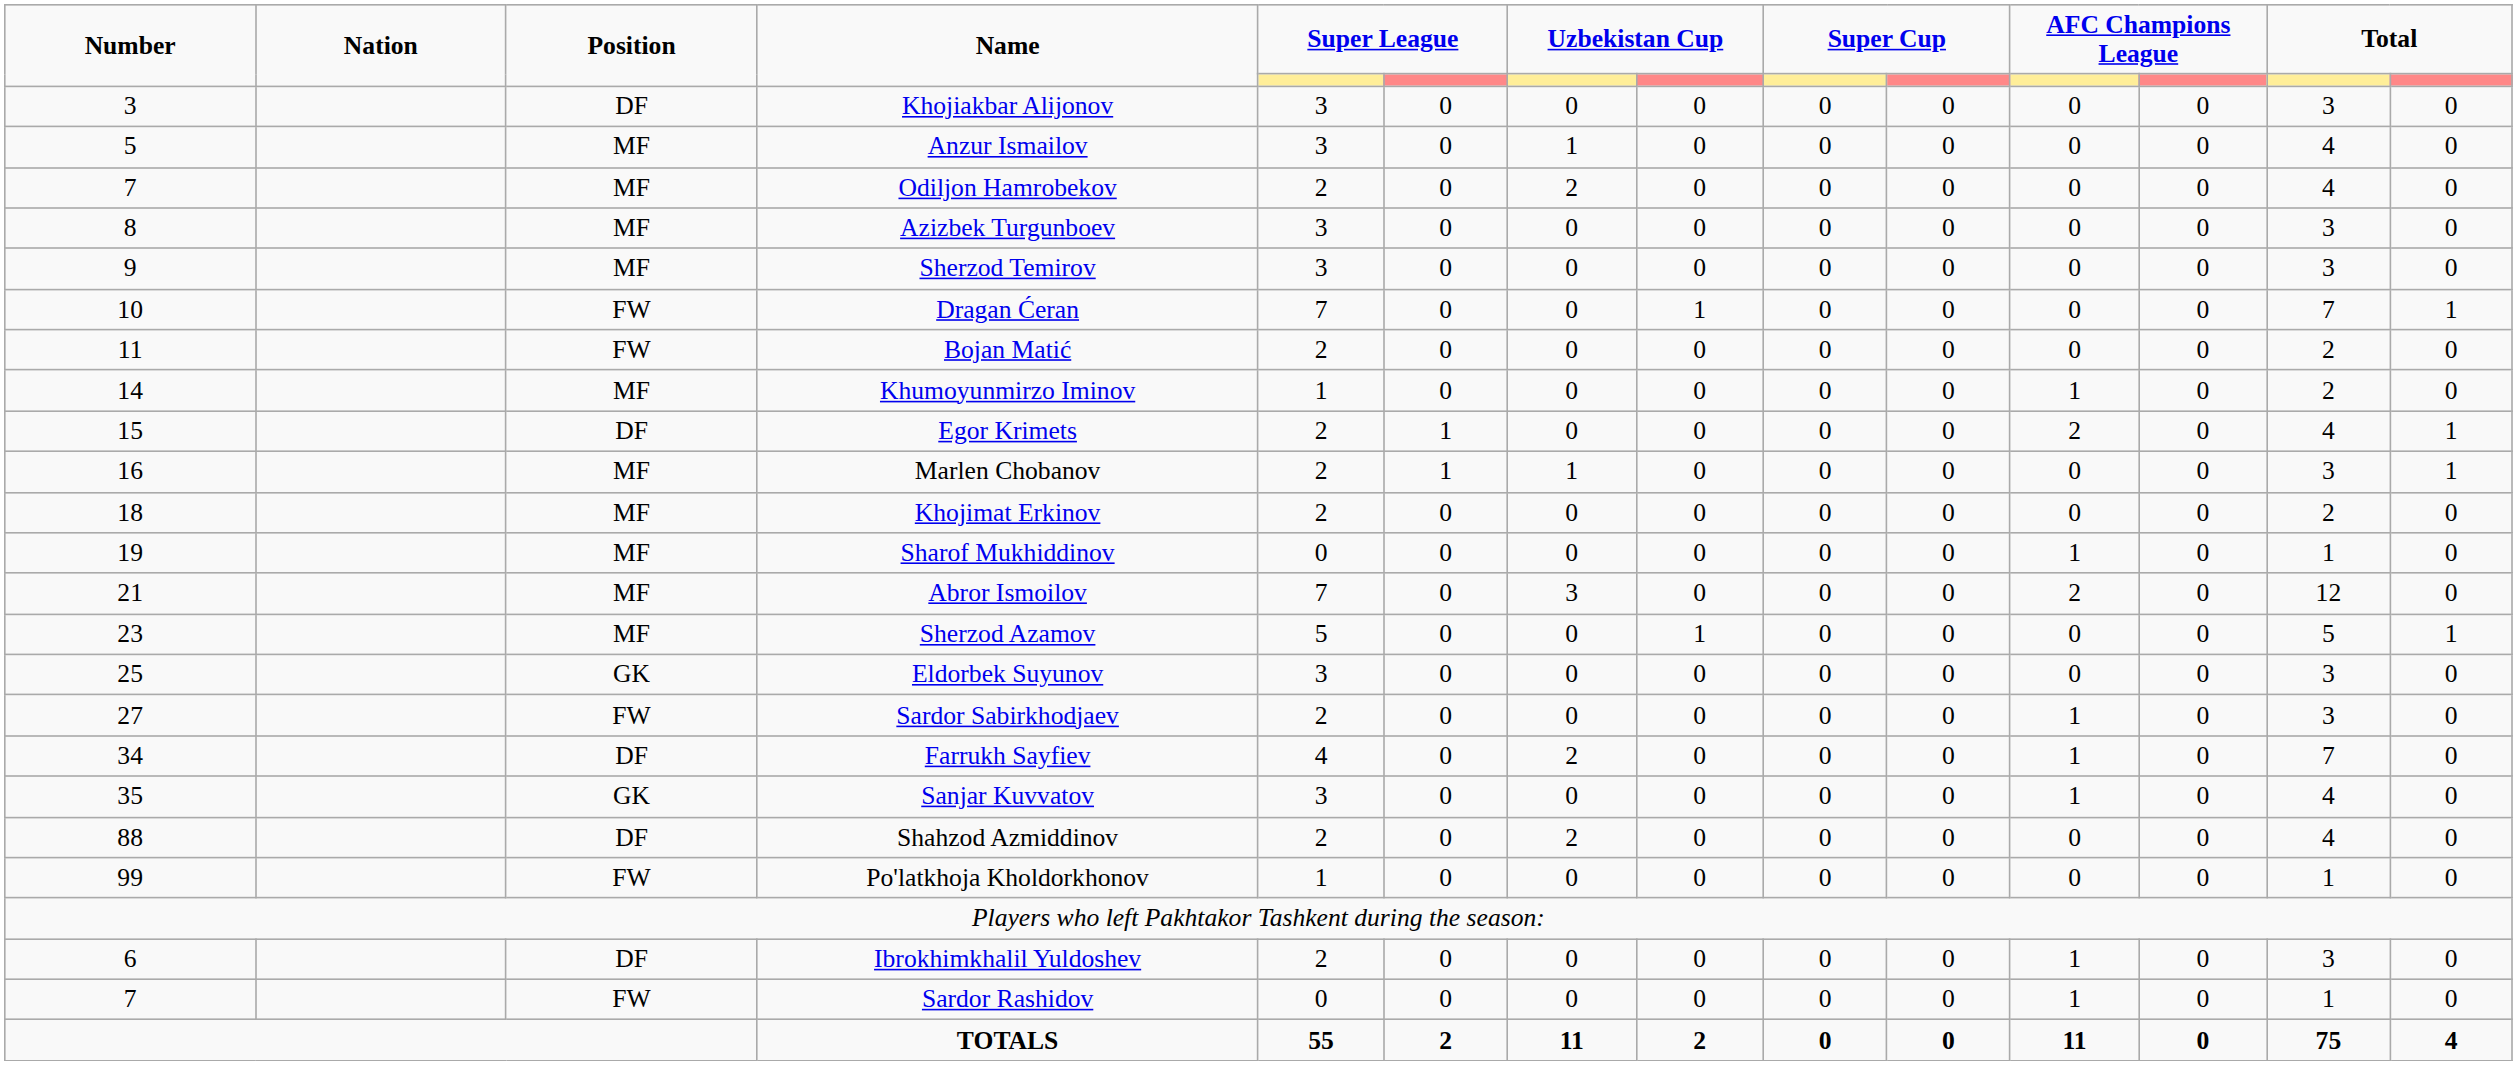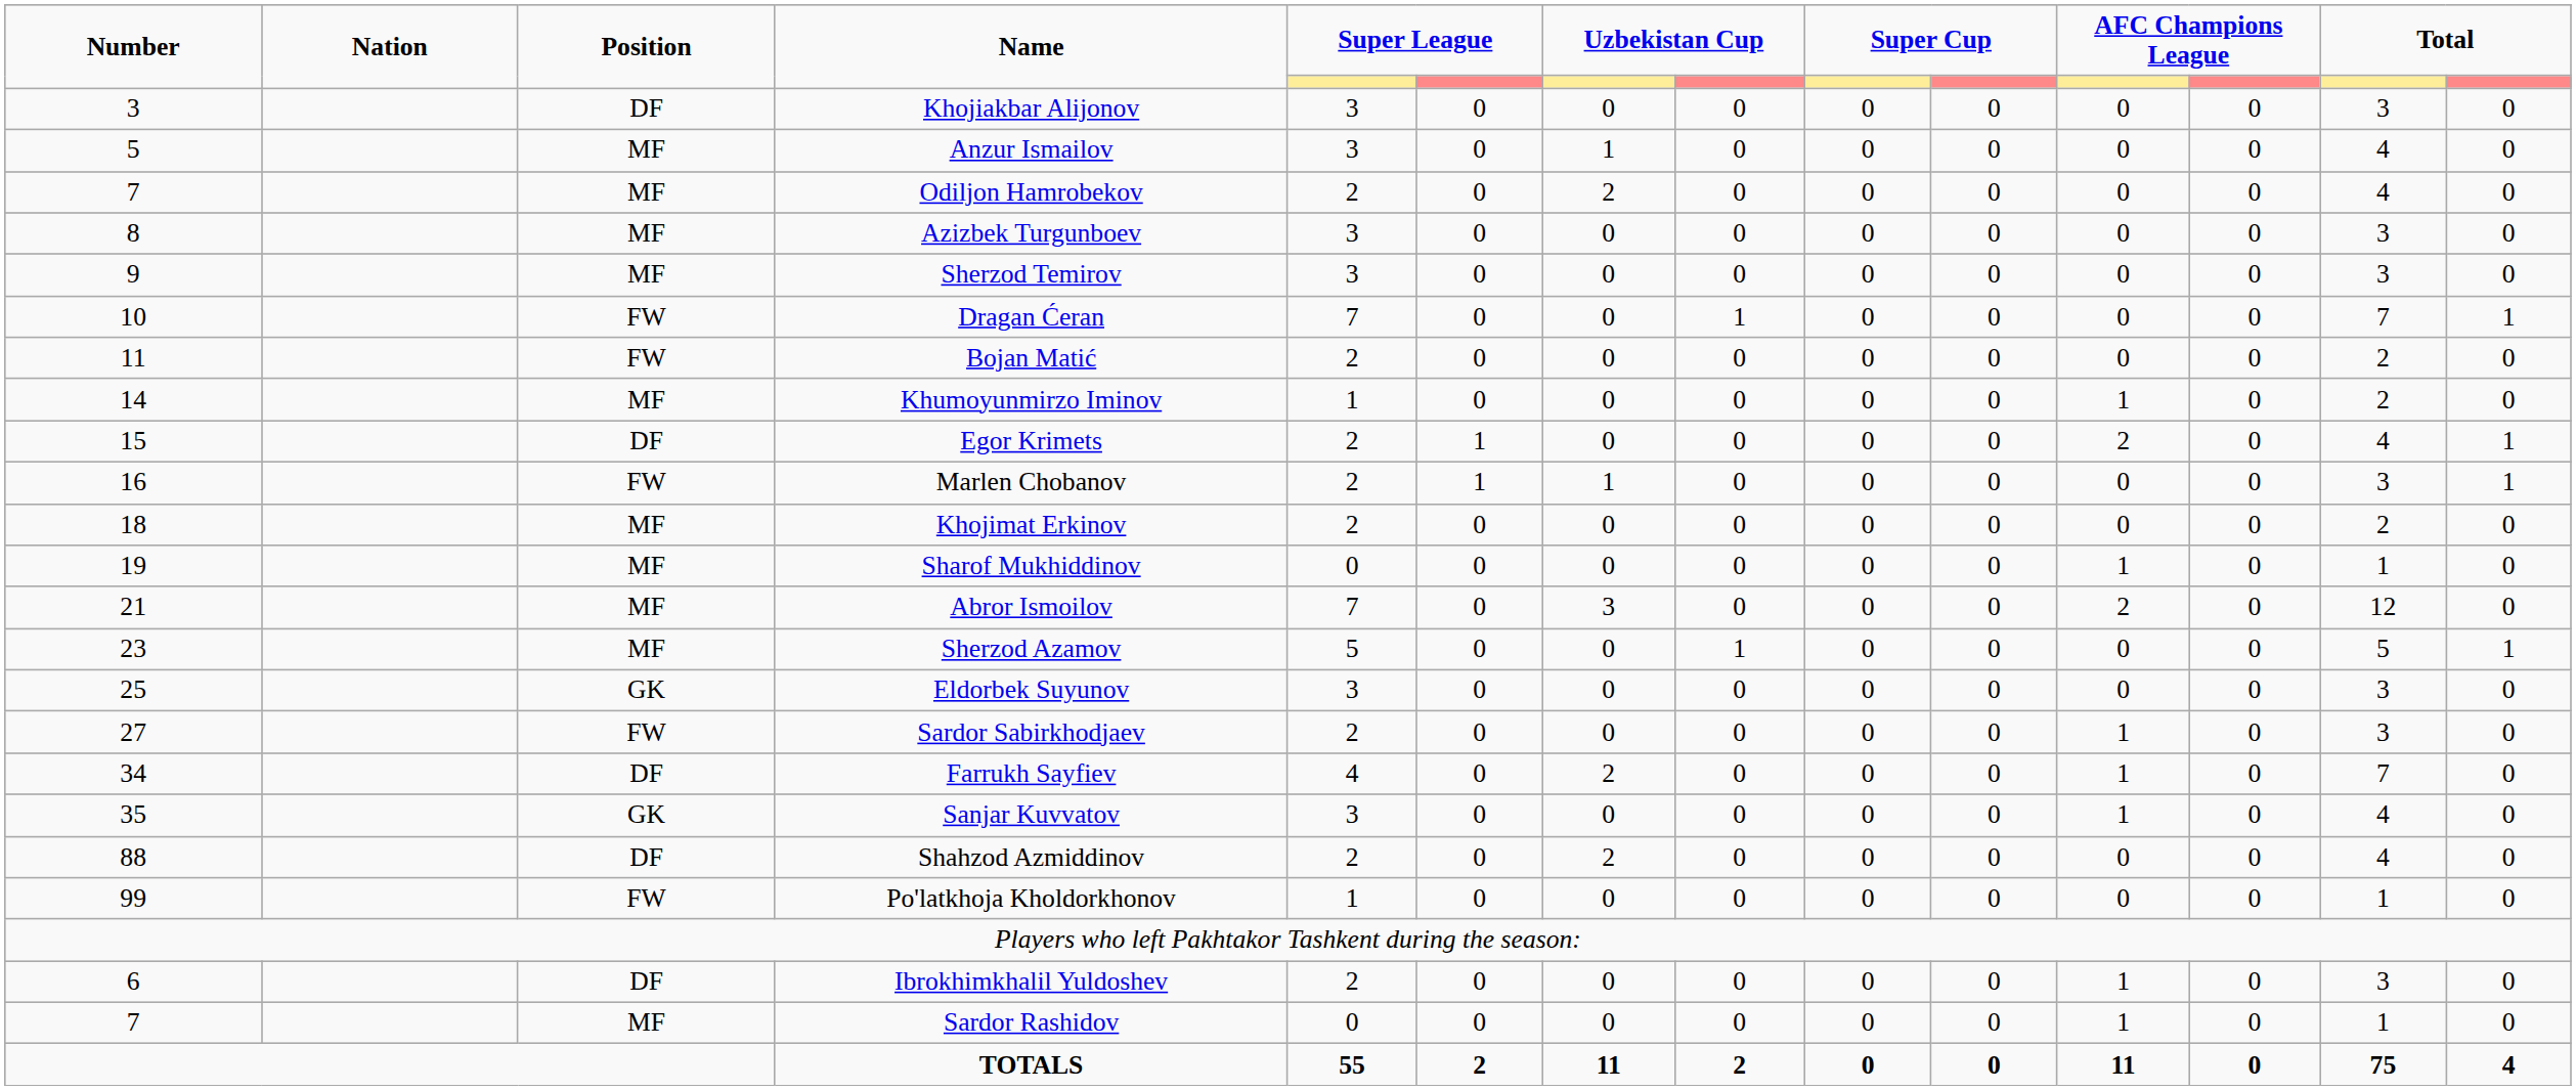 <table class="wikitable" style="font-size: 100%; text-align: center;">
 <tr>
 <td rowspan="2" width="10%" align="center"><strong>Number</strong></td>
 <td rowspan="2" width="10%" align="center"><strong>Nation</strong></td>
 <td rowspan="2" width="10%" align="center"><strong>Position</strong></td>
 <td rowspan="2" width="20%" align="center"><strong>Name</strong></td>
 <td colspan="2" align="center"><strong><a href='#'>Super League</a></strong></td>
 <td colspan="2" align="center"><strong><a href='#'>Uzbekistan Cup</a></strong></td>
 <td colspan="2" align="center"><strong><a href='#'>Super Cup</a></strong></td>
 <td colspan="2" align="center"><strong><a href='#'>AFC Champions League</a></strong></td>
 <td colspan="2" align="center"><strong>Total</strong></td>
 </tr>
 <tr>
 <th width=80 style="background: #FFEE99"></th>
 <th width=80 style="background: #FF8888"></th>
 <th width=80 style="background: #FFEE99"></th>
 <th width=80 style="background: #FF8888"></th>
 <th width=80 style="background: #FFEE99"></th>
 <th width=80 style="background: #FF8888"></th>
 <th width=80 style="background: #FFEE99"></th>
 <th width=80 style="background: #FF8888"></th>
 <th width=80 style="background: #FFEE99"></th>
 <th width=80 style="background: #FF8888"></th>
 </tr>
 <tr>
 <td>3</td>
 <td></td>
 <td>DF</td>
 <td><a href='#'>Khojiakbar Alijonov</a></td>
 <td>3</td>
 <td>0</td>
 <td>0</td>
 <td>0</td>
 <td>0</td>
 <td>0</td>
 <td>0</td>
 <td>0</td>
 <td>3</td>
 <td>0</td>
 </tr>
 <tr>
 <td>5</td>
 <td></td>
 <td>MF</td>
 <td><a href='#'>Anzur Ismailov</a></td>
 <td>3</td>
 <td>0</td>
 <td>1</td>
 <td>0</td>
 <td>0</td>
 <td>0</td>
 <td>0</td>
 <td>0</td>
 <td>4</td>
 <td>0</td>
 </tr>
 <tr>
 <td>7</td>
 <td></td>
 <td>MF</td>
 <td><a href='#'>Odiljon Hamrobekov</a></td>
 <td>2</td>
 <td>0</td>
 <td>2</td>
 <td>0</td>
 <td>0</td>
 <td>0</td>
 <td>0</td>
 <td>0</td>
 <td>4</td>
 <td>0</td>
 </tr>
 <tr>
 <td>8</td>
 <td></td>
 <td>MF</td>
 <td><a href='#'>Azizbek Turgunboev</a></td>
 <td>3</td>
 <td>0</td>
 <td>0</td>
 <td>0</td>
 <td>0</td>
 <td>0</td>
 <td>0</td>
 <td>0</td>
 <td>3</td>
 <td>0</td>
 </tr>
 <tr>
 <td>9</td>
 <td></td>
 <td>MF</td>
 <td><a href='#'>Sherzod Temirov</a></td>
 <td>3</td>
 <td>0</td>
 <td>0</td>
 <td>0</td>
 <td>0</td>
 <td>0</td>
 <td>0</td>
 <td>0</td>
 <td>3</td>
 <td>0</td>
 </tr>
 <tr>
 <td>10</td>
 <td></td>
 <td>FW</td>
 <td><a href='#'>Dragan Ćeran</a></td>
 <td>7</td>
 <td>0</td>
 <td>0</td>
 <td>1</td>
 <td>0</td>
 <td>0</td>
 <td>0</td>
 <td>0</td>
 <td>7</td>
 <td>1</td>
 </tr>
 <tr>
 <td>11</td>
 <td></td>
 <td>FW</td>
 <td><a href='#'>Bojan Matić</a></td>
 <td>2</td>
 <td>0</td>
 <td>0</td>
 <td>0</td>
 <td>0</td>
 <td>0</td>
 <td>0</td>
 <td>0</td>
 <td>2</td>
 <td>0</td>
 </tr>
 <tr>
 <td>14</td>
 <td></td>
 <td>MF</td>
 <td><a href='#'>Khumoyunmirzo Iminov</a></td>
 <td>1</td>
 <td>0</td>
 <td>0</td>
 <td>0</td>
 <td>0</td>
 <td>0</td>
 <td>1</td>
 <td>0</td>
 <td>2</td>
 <td>0</td>
 </tr>
 <tr>
 <td>15</td>
 <td></td>
 <td>DF</td>
 <td><a href='#'>Egor Krimets</a></td>
 <td>2</td>
 <td>1</td>
 <td>0</td>
 <td>0</td>
 <td>0</td>
 <td>0</td>
 <td>2</td>
 <td>0</td>
 <td>4</td>
 <td>1</td>
 </tr>
 <tr>
 <td>16</td>
 <td></td>
-<td>MF</td>
+<td>FW</td>
 <td>Marlen Chobanov</td>
 <td>2</td>
 <td>1</td>
 <td>1</td>
 <td>0</td>
 <td>0</td>
 <td>0</td>
 <td>0</td>
 <td>0</td>
 <td>3</td>
 <td>1</td>
 </tr>
 <tr>
 <td>18</td>
 <td></td>
 <td>MF</td>
 <td><a href='#'>Khojimat Erkinov</a></td>
 <td>2</td>
 <td>0</td>
 <td>0</td>
 <td>0</td>
 <td>0</td>
 <td>0</td>
 <td>0</td>
 <td>0</td>
 <td>2</td>
 <td>0</td>
 </tr>
 <tr>
 <td>19</td>
 <td></td>
 <td>MF</td>
 <td><a href='#'>Sharof Mukhiddinov</a></td>
 <td>0</td>
 <td>0</td>
 <td>0</td>
 <td>0</td>
 <td>0</td>
 <td>0</td>
 <td>1</td>
 <td>0</td>
 <td>1</td>
 <td>0</td>
 </tr>
 <tr>
 <td>21</td>
 <td></td>
 <td>MF</td>
 <td><a href='#'>Abror Ismoilov</a></td>
 <td>7</td>
 <td>0</td>
 <td>3</td>
 <td>0</td>
 <td>0</td>
 <td>0</td>
 <td>2</td>
 <td>0</td>
 <td>12</td>
 <td>0</td>
 </tr>
 <tr>
 <td>23</td>
 <td></td>
 <td>MF</td>
 <td><a href='#'>Sherzod Azamov</a></td>
 <td>5</td>
 <td>0</td>
 <td>0</td>
 <td>1</td>
 <td>0</td>
 <td>0</td>
 <td>0</td>
 <td>0</td>
 <td>5</td>
 <td>1</td>
 </tr>
 <tr>
 <td>25</td>
 <td></td>
 <td>GK</td>
 <td><a href='#'>Eldorbek Suyunov</a></td>
 <td>3</td>
 <td>0</td>
 <td>0</td>
 <td>0</td>
 <td>0</td>
 <td>0</td>
 <td>0</td>
 <td>0</td>
 <td>3</td>
 <td>0</td>
 </tr>
 <tr>
 <td>27</td>
 <td></td>
 <td>FW</td>
 <td><a href='#'>Sardor Sabirkhodjaev</a></td>
 <td>2</td>
 <td>0</td>
 <td>0</td>
 <td>0</td>
 <td>0</td>
 <td>0</td>
 <td>1</td>
 <td>0</td>
 <td>3</td>
 <td>0</td>
 </tr>
 <tr>
 <td>34</td>
 <td></td>
 <td>DF</td>
 <td><a href='#'>Farrukh Sayfiev</a></td>
 <td>4</td>
 <td>0</td>
 <td>2</td>
 <td>0</td>
 <td>0</td>
 <td>0</td>
 <td>1</td>
 <td>0</td>
 <td>7</td>
 <td>0</td>
 </tr>
 <tr>
 <td>35</td>
 <td></td>
 <td>GK</td>
 <td><a href='#'>Sanjar Kuvvatov</a></td>
 <td>3</td>
 <td>0</td>
 <td>0</td>
 <td>0</td>
 <td>0</td>
 <td>0</td>
 <td>1</td>
 <td>0</td>
 <td>4</td>
 <td>0</td>
 </tr>
 <tr>
 <td>88</td>
 <td></td>
 <td>DF</td>
 <td>Shahzod Azmiddinov</td>
 <td>2</td>
 <td>0</td>
 <td>2</td>
 <td>0</td>
 <td>0</td>
 <td>0</td>
 <td>0</td>
 <td>0</td>
 <td>4</td>
 <td>0</td>
 </tr>
 <tr>
 <td>99</td>
 <td></td>
 <td>FW</td>
 <td>Po'latkhoja Kholdorkhonov</td>
 <td>1</td>
 <td>0</td>
 <td>0</td>
 <td>0</td>
 <td>0</td>
 <td>0</td>
 <td>0</td>
 <td>0</td>
 <td>1</td>
 <td>0</td>
 </tr>
 <tr>
 <td colspan="14"><em>Players who left Pakhtakor Tashkent during the season:</em></td>
 </tr>
 <tr>
 <td>6</td>
 <td></td>
 <td>DF</td>
 <td><a href='#'>Ibrokhimkhalil Yuldoshev</a></td>
 <td>2</td>
 <td>0</td>
 <td>0</td>
 <td>0</td>
 <td>0</td>
 <td>0</td>
 <td>1</td>
 <td>0</td>
 <td>3</td>
 <td>0</td>
 </tr>
 <tr>
 <td>7</td>
 <td></td>
-<td>FW</td>
+<td>MF</td>
 <td><a href='#'>Sardor Rashidov</a></td>
 <td>0</td>
 <td>0</td>
 <td>0</td>
 <td>0</td>
 <td>0</td>
 <td>0</td>
 <td>1</td>
 <td>0</td>
 <td>1</td>
 <td>0</td>
 </tr>
 <tr>
 <td colspan="3"></td>
 <td><strong>TOTALS</strong></td>
 <td><strong>55</strong></td>
 <td><strong>2</strong></td>
 <td><strong>11</strong></td>
 <td><strong>2</strong></td>
 <td><strong>0</strong></td>
 <td><strong>0</strong></td>
 <td><strong>11</strong></td>
 <td><strong>0</strong></td>
 <td><strong>75</strong></td>
 <td><strong>4</strong></td>
 </tr>
 </table>
